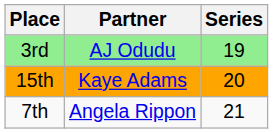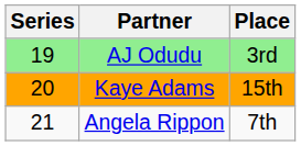 <table class="wikitable sortable" style="margin:auto; text-align:center;">
 <tr>
+<th>Series</th>
+<th>Partner</th>
 <th>Place</th>
-<th>Partner</th>
-<th>Series</th>
 </tr>
 <tr bgcolor="lightgreen">
+<td>19</td>
+<td><a href='#'>AJ Odudu</a></td>
 <td>3rd</td>
-<td><a href='#'>AJ Odudu</a></td>
-<td>19</td>
 </tr>
 <tr bgcolor="orange">
+<td>20</td>
+<td><a href='#'>Kaye Adams</a></td>
 <td>15th</td>
-<td><a href='#'>Kaye Adams</a></td>
-<td>20</td>
 </tr>
 <tr>
+<td>21</td>
+<td><a href='#'>Angela Rippon</a></td>
 <td>7th</td>
-<td><a href='#'>Angela Rippon</a></td>
-<td>21</td>
 </tr>
 </table>
